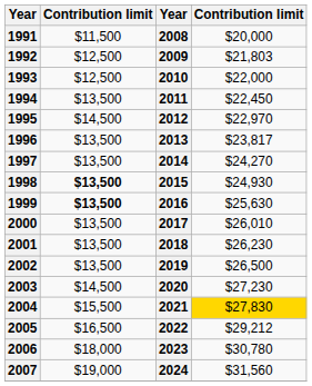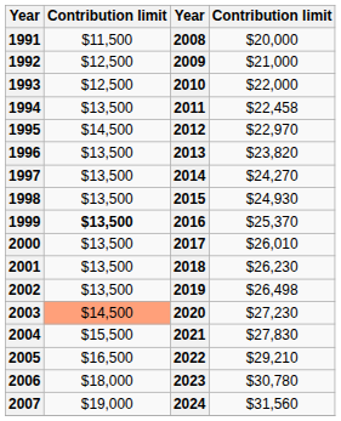 <table class="wikitable">
 <tr>
 <th>Year</th>
 <th>Contribution limit</th>
 <th>Year</th>
 <th>Contribution limit</th>
 </tr>
 <tr>
 <th>1991</th>
 <td align="center">$11,500</td>
 <th>2008</th>
 <td align="center">$20,000</td>
 </tr>
 <tr>
 <th>1992</th>
 <td align="center">$12,500</td>
 <th>2009</th>
-<td align="center">$21,803</td>
+<td align="center">$21,000</td>
 </tr>
 <tr>
 <th>1993</th>
 <td align="center">$12,500</td>
 <th>2010</th>
 <td align="center">$22,000</td>
 </tr>
 <tr>
 <th>1994</th>
 <td align="center">$13,500</td>
 <th>2011</th>
-<td align="center">$22,450</td>
+<td align="center">$22,458</td>
 </tr>
 <tr>
 <th>1995</th>
 <td align="center">$14,500</td>
 <th>2012</th>
 <td align="center">$22,970</td>
 </tr>
 <tr>
 <th>1996</th>
 <td align="center">$13,500</td>
 <th>2013</th>
-<td align="center">$23,817</td>
+<td align="center">$23,820</td>
 </tr>
 <tr>
 <th>1997</th>
 <td align="center">$13,500</td>
 <th>2014</th>
 <td align="center">$24,270</td>
 </tr>
 <tr>
 <th>1998</th>
-<td align="center"><strong>$13,500</strong></td>
+<td align="center">$13,500</td>
 <th>2015</th>
 <td align="center">$24,930</td>
 </tr>
 <tr>
 <th>1999</th>
 <td align="center"><strong>$13,500</strong></td>
 <th>2016</th>
-<td align="center">$25,630</td>
+<td align="center">$25,370</td>
 </tr>
 <tr>
 <th>2000</th>
 <td align="center">$13,500</td>
 <th>2017</th>
 <td align="center">$26,010</td>
 </tr>
 <tr>
 <th>2001</th>
 <td align="center">$13,500</td>
 <th>2018</th>
 <td align="center">$26,230</td>
 </tr>
 <tr>
 <th>2002</th>
 <td align="center">$13,500</td>
 <th>2019</th>
-<td align="center">$26,500</td>
+<td align="center">$26,498</td>
 </tr>
 <tr>
 <th>2003</th>
-<td align="center">$14,500</td>
+<td align="center" style="background: lightsalmon;">$14,500</td>
 <th>2020</th>
 <td align="center">$27,230</td>
 </tr>
 <tr>
 <th>2004</th>
 <td align="center">$15,500</td>
 <th>2021</th>
-<td align="center" style="background: gold;">$27,830</td>
+<td align="center">$27,830</td>
 </tr>
 <tr>
 <th>2005</th>
 <td align="center">$16,500</td>
 <th>2022</th>
-<td align="center">$29,212</td>
+<td align="center">$29,210</td>
 </tr>
 <tr>
 <th>2006</th>
 <td align="center">$18,000</td>
 <th>2023</th>
 <td align="center">$30,780</td>
 </tr>
 <tr>
 <th>2007</th>
 <td align="center">$19,000</td>
 <th>2024</th>
 <td align="center">$31,560</td>
 </tr>
 <tr>
 </tr>
 </table>
